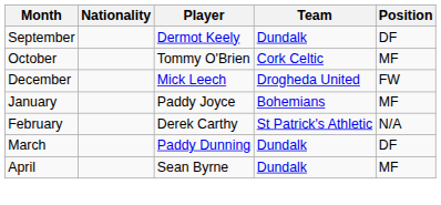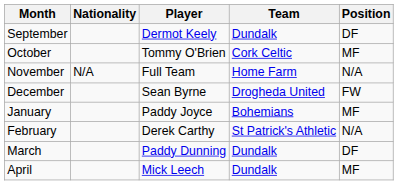 <table class="wikitable sortable">
 <tr>
 <th>Month</th>
 <th>Nationality</th>
 <th>Player</th>
 <th>Team</th>
 <th>Position</th>
 </tr>
 <tr>
 <td>September</td>
 <td></td>
 <td><a href='#'>Dermot Keely</a></td>
 <td><a href='#'>Dundalk</a></td>
 <td>DF</td>
 </tr>
 <tr>
 <td>October</td>
 <td></td>
 <td>Tommy O'Brien</td>
 <td><a href='#'>Cork Celtic</a></td>
 <td>MF</td>
 </tr>
 <tr>
+<td>November</td>
+<td>N/A</td>
+<td>Full Team</td>
+<td><a href='#'>Home Farm</a></td>
+<td>N/A</td>
+</tr>
+<tr>
 <td>December</td>
 <td></td>
-<td><a href='#'>Mick Leech</a></td>
+<td>Sean Byrne</td>
 <td><a href='#'>Drogheda United</a></td>
 <td>FW</td>
 </tr>
 <tr>
 <td>January</td>
 <td></td>
 <td>Paddy Joyce</td>
 <td><a href='#'>Bohemians</a></td>
 <td>MF</td>
 </tr>
 <tr>
 <td>February</td>
 <td></td>
 <td>Derek Carthy</td>
 <td><a href='#'>St Patrick's Athletic</a></td>
 <td>N/A</td>
 </tr>
 <tr>
 <td>March</td>
 <td></td>
 <td><a href='#'>Paddy Dunning</a></td>
 <td><a href='#'>Dundalk</a></td>
 <td>DF</td>
 </tr>
 <tr>
 <td>April</td>
 <td></td>
-<td>Sean Byrne</td>
+<td><a href='#'>Mick Leech</a></td>
 <td><a href='#'>Dundalk</a></td>
 <td>MF</td>
 </tr>
 </table>
